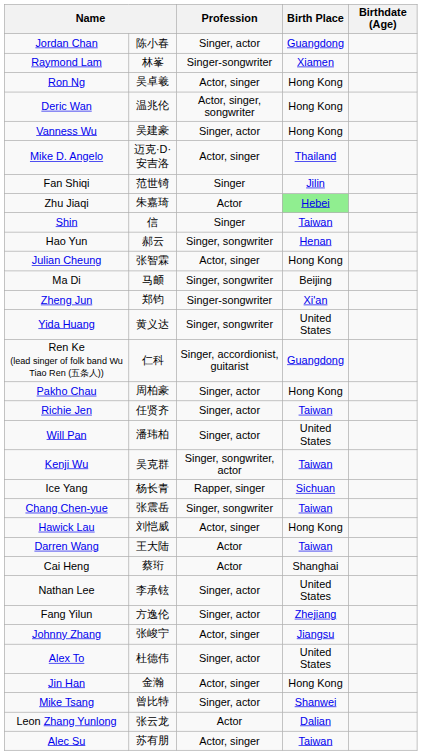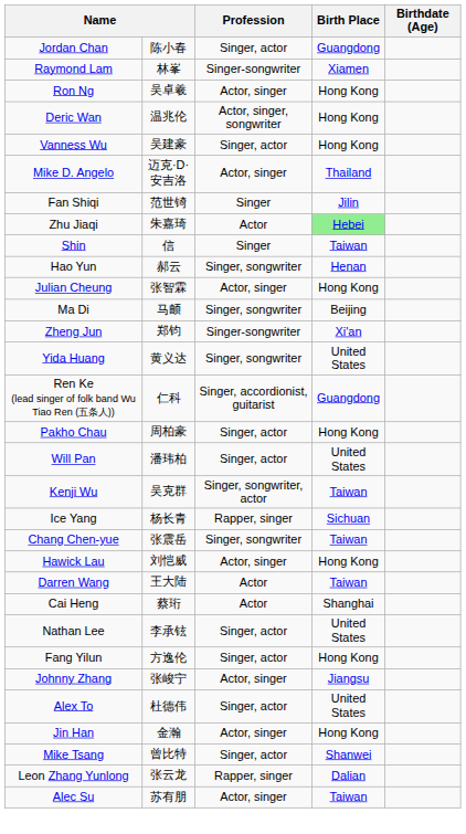 <table class="wikitable sortable" style="text-align:center">
 <tr>
 <th colspan="2">Name</th>
 <th>Profession</th>
 <th>Birth Place</th>
 <th>Birthdate (Age)</th>
 </tr>
 <tr>
 <td><a href='#'>Jordan Chan</a></td>
 <td>陈小春</td>
 <td>Singer, actor</td>
 <td><a href='#'>Guangdong</a></td>
 <td></td>
 </tr>
 <tr>
 <td><a href='#'>Raymond Lam</a></td>
 <td>林峯</td>
 <td>Singer-songwriter</td>
 <td><a href='#'>Xiamen</a></td>
 <td></td>
 </tr>
 <tr>
 <td><a href='#'>Ron Ng</a></td>
 <td>吴卓羲</td>
 <td>Actor, singer</td>
 <td>Hong Kong</td>
 <td></td>
 </tr>
 <tr>
 <td><a href='#'>Deric Wan</a></td>
 <td>温兆伦</td>
 <td>Actor, singer, songwriter</td>
 <td>Hong Kong</td>
 <td></td>
 </tr>
 <tr>
 <td><a href='#'>Vanness Wu</a></td>
 <td>吴建豪</td>
 <td>Singer, actor</td>
 <td>Hong Kong</td>
 <td></td>
 </tr>
 <tr>
 <td><a href='#'>Mike D. Angelo</a></td>
 <td>迈克·D·安吉洛</td>
 <td>Actor, singer</td>
 <td><a href='#'>Thailand</a></td>
 <td></td>
 </tr>
 <tr>
 <td>Fan Shiqi</td>
 <td>范世锜</td>
 <td>Singer</td>
 <td><a href='#'>Jilin</a></td>
 <td></td>
 </tr>
 <tr>
 <td>Zhu Jiaqi</td>
 <td>朱嘉琦</td>
 <td>Actor</td>
 <td style="background: lightgreen;"><a href='#'>Hebei</a></td>
 <td></td>
 </tr>
 <tr>
 <td><a href='#'>Shin</a></td>
 <td>信</td>
 <td>Singer</td>
 <td><a href='#'>Taiwan</a></td>
 <td></td>
 </tr>
 <tr>
 <td>Hao Yun</td>
 <td>郝云</td>
 <td>Singer, songwriter</td>
 <td><a href='#'>Henan</a></td>
 <td></td>
 </tr>
 <tr>
 <td><a href='#'>Julian Cheung</a></td>
 <td>张智霖</td>
 <td>Actor, singer</td>
 <td>Hong Kong</td>
 <td></td>
 </tr>
 <tr>
 <td>Ma Di</td>
 <td>马𬱖</td>
 <td>Singer, songwriter</td>
 <td>Beijing</td>
 <td></td>
 </tr>
 <tr>
 <td><a href='#'>Zheng Jun</a></td>
 <td>郑钧</td>
 <td>Singer-songwriter</td>
 <td><a href='#'>Xi'an</a></td>
 <td></td>
 </tr>
 <tr>
 <td><a href='#'>Yida Huang</a></td>
 <td>黄义达</td>
 <td>Singer, songwriter</td>
 <td>United States</td>
 <td></td>
 </tr>
 <tr>
 <td>Ren Ke<br> <small>(lead singer of folk band Wu Tiao Ren (五条人))</small></td>
 <td>仁科</td>
 <td>Singer, accordionist, guitarist</td>
 <td><a href='#'>Guangdong</a></td>
 <td></td>
 </tr>
 <tr>
 <td><a href='#'>Pakho Chau</a></td>
 <td>周柏豪</td>
 <td>Singer, actor</td>
 <td>Hong Kong</td>
 <td></td>
 </tr>
 <tr>
-<td><a href='#'>Richie Jen</a></td>
-<td>任贤齐</td>
-<td>Singer, actor</td>
-<td><a href='#'>Taiwan</a></td>
-<td></td>
-</tr>
-<tr>
 <td><a href='#'>Will Pan</a></td>
 <td>潘玮柏</td>
 <td>Singer, actor</td>
 <td>United States</td>
 <td></td>
 </tr>
 <tr>
 <td><a href='#'>Kenji Wu</a></td>
 <td>吴克群</td>
 <td>Singer, songwriter, actor</td>
 <td><a href='#'>Taiwan</a></td>
 <td></td>
 </tr>
 <tr>
 <td>Ice Yang</td>
 <td>杨长青</td>
 <td>Rapper, singer</td>
 <td><a href='#'>Sichuan</a></td>
 <td></td>
 </tr>
 <tr>
 <td><a href='#'>Chang Chen-yue</a></td>
 <td>张震岳</td>
 <td>Singer, songwriter</td>
 <td><a href='#'>Taiwan</a></td>
 <td></td>
 </tr>
 <tr>
 <td><a href='#'>Hawick Lau</a></td>
 <td>刘恺威</td>
 <td>Actor, singer</td>
 <td>Hong Kong</td>
 <td></td>
 </tr>
 <tr>
 <td><a href='#'>Darren Wang</a></td>
 <td>王大陆</td>
 <td>Actor</td>
 <td><a href='#'>Taiwan</a></td>
 <td></td>
 </tr>
 <tr>
 <td>Cai Heng</td>
 <td>蔡珩</td>
 <td>Actor</td>
 <td>Shanghai</td>
 <td></td>
 </tr>
 <tr>
 <td>Nathan Lee</td>
 <td>李承铉</td>
 <td>Singer, actor</td>
 <td>United States</td>
 <td></td>
 </tr>
 <tr>
 <td>Fang Yilun</td>
 <td>方逸伦</td>
 <td>Singer, actor</td>
-<td><a href='#'>Zhejiang</a></td>
+<td>Hong Kong</td>
 <td></td>
 </tr>
 <tr>
 <td><a href='#'>Johnny Zhang</a></td>
 <td>张峻宁</td>
 <td>Actor, singer</td>
 <td><a href='#'>Jiangsu</a></td>
 <td></td>
 </tr>
 <tr>
 <td><a href='#'>Alex To</a></td>
 <td>杜德伟</td>
 <td>Singer, actor</td>
 <td>United States</td>
 <td></td>
 </tr>
 <tr>
 <td><a href='#'>Jin Han</a></td>
 <td>金瀚</td>
 <td>Actor, singer</td>
 <td>Hong Kong</td>
 <td></td>
 </tr>
 <tr>
 <td><a href='#'>Mike Tsang</a></td>
 <td>曾比特</td>
 <td>Singer, actor</td>
 <td><a href='#'>Shanwei</a></td>
 <td></td>
 </tr>
 <tr>
 <td>Leon <a href='#'>Zhang Yunlong</a></td>
 <td>张云龙</td>
-<td>Actor</td>
+<td>Rapper, singer</td>
 <td><a href='#'>Dalian</a></td>
 <td></td>
 </tr>
 <tr>
 <td><a href='#'>Alec Su</a></td>
 <td>苏有朋</td>
 <td>Actor, singer</td>
 <td><a href='#'>Taiwan</a></td>
 <td></td>
 </tr>
 </table>
